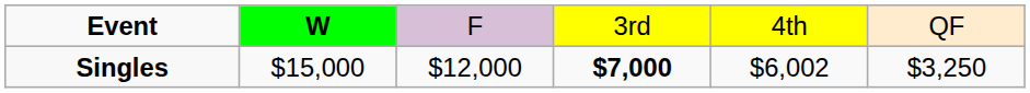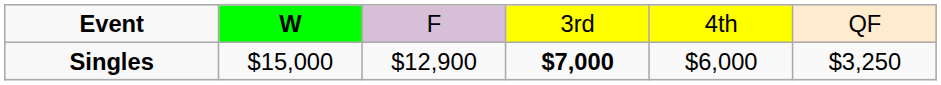 <table class=wikitable style=font-size:95%;text-align:center>
 <tr>
 <td style="width:130px"><strong>Event</strong></td>
 <td style="width:85px; background:lime"><strong>W</strong></td>
 <td style="width:85px; background:thistle">F</td>
 <td style="width:85px; background:#ffff00">3rd</td>
 <td style="width:85px; background:#ffff00">4th</td>
 <td style="width:85px; background:#ffebcd">QF</td>
 </tr>
 <tr>
 <th style=background:#f8f8f8>Singles </th>
 <td>$15,000</td>
-<td>$12,000</td>
+<td>$12,900</td>
 <td><strong>$7,000</strong></td>
-<td>$6,002</td>
+<td>$6,000</td>
 <td>$3,250</td>
 </tr>
 </table>
